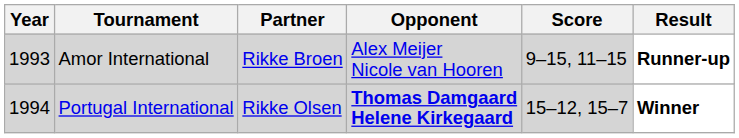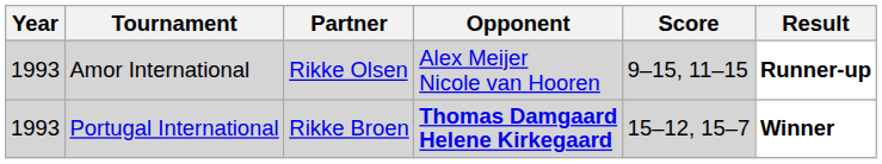 <table class="sortable wikitable" style="font-size: 90%;">
 <tr>
 <th>Year</th>
 <th>Tournament</th>
 <th>Partner</th>
 <th>Opponent</th>
 <th>Score</th>
 <th>Result</th>
 </tr>
 <tr style="background:#D5D5D5">
 <td align="center">1993</td>
 <td align="left">Amor International</td>
-<td align="left"> <a href='#'>Rikke Broen</a></td>
+<td align="left"> <a href='#'>Rikke Olsen</a></td>
 <td align="left"> <a href='#'>Alex Meijer</a><br> <a href='#'>Nicole van Hooren</a></td>
 <td align="left">9–15, 11–15</td>
 <td style="text-align:left; background:white"> <strong>Runner-up</strong></td>
 </tr>
 <tr style="background:#D5D5D5">
-<td align="center">1994</td>
+<td align="center">1993</td>
 <td align="left"><a href='#'>Portugal International</a></td>
-<td align="left"> <a href='#'>Rikke Olsen</a></td>
+<td align="left"> <a href='#'>Rikke Broen</a></td>
 <td align="left"><strong> <a href='#'>Thomas Damgaard</a><br> <a href='#'>Helene Kirkegaard</a></strong></td>
 <td align="left">15–12, 15–7</td>
 <td style="text-align:left; background:white"> <strong>Winner</strong></td>
 </tr>
 </table>
